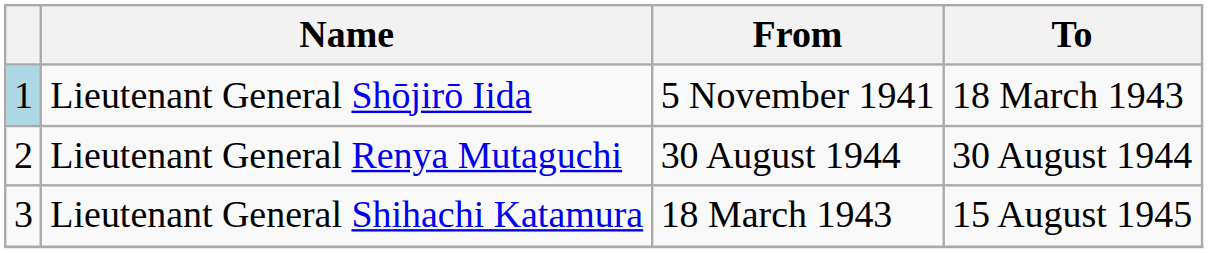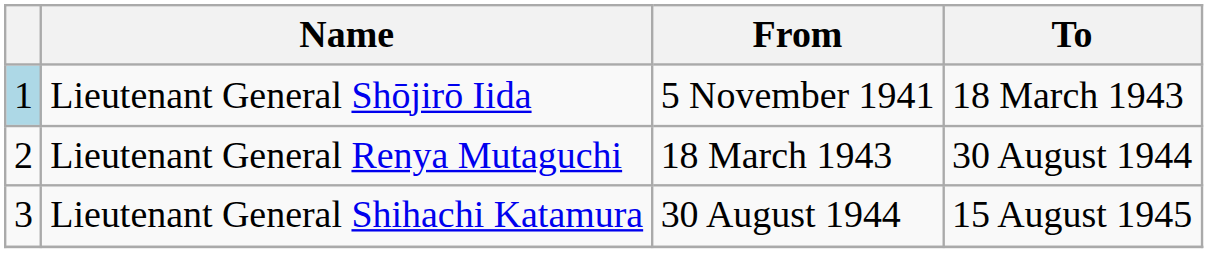 <table class=wikitable>
 <tr>
 <th></th>
 <th>Name</th>
 <th>From</th>
 <th>To</th>
 </tr>
 <tr>
 <td style="background: lightblue;">1</td>
 <td>Lieutenant General <a href='#'>Shōjirō Iida</a></td>
 <td>5 November 1941</td>
 <td>18 March 1943</td>
 </tr>
 <tr>
 <td>2</td>
 <td>Lieutenant General <a href='#'>Renya Mutaguchi</a></td>
-<td>30 August 1944</td>
+<td>18 March 1943</td>
 <td>30 August 1944</td>
 </tr>
 <tr>
 <td>3</td>
 <td>Lieutenant General <a href='#'>Shihachi Katamura</a></td>
-<td>18 March 1943</td>
+<td>30 August 1944</td>
 <td>15 August 1945</td>
 </tr>
 <tr>
 </tr>
 </table>
